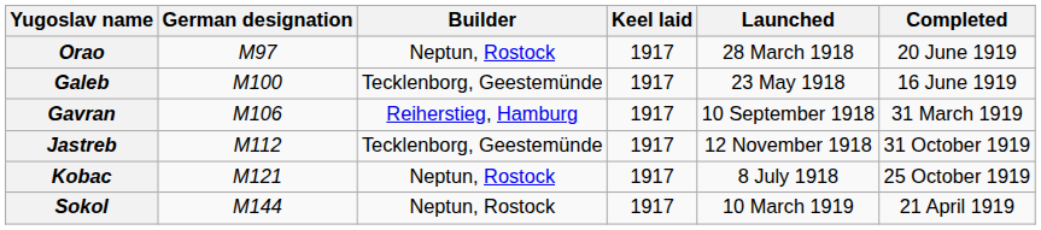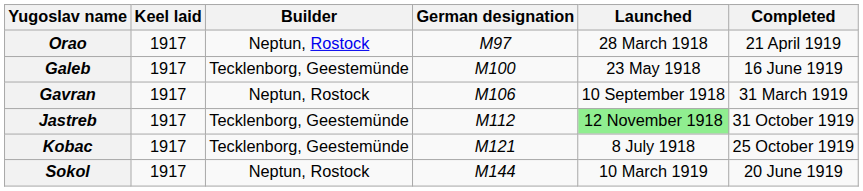 <table class="wikitable sortable plainrowheaders" style="text-align: center;">
 <tr>
 <th scope="col">Yugoslav name</th>
+<th scope="col">Keel laid</th>
+<th scope="col">Builder</th>
 <th scope="col">German designation</th>
-<th scope="col">Builder</th>
-<th scope="col">Keel laid</th>
 <th scope="col">Launched</th>
 <th scope="col">Completed</th>
 </tr>
 <tr>
 <th scope="row"><em>Orao</em></th>
+<td>1917</td>
+<td>Neptun, <a href='#'>Rostock</a></td>
 <td><em>M97</em></td>
-<td>Neptun, <a href='#'>Rostock</a></td>
-<td>1917</td>
 <td>28 March 1918</td>
-<td>20 June 1919</td>
+<td>21 April 1919</td>
 </tr>
 <tr>
 <th scope="row"><em>Galeb</em></th>
+<td>1917</td>
+<td>Tecklenborg, Geestemünde</td>
 <td><em>M100</em></td>
-<td>Tecklenborg, Geestemünde</td>
-<td>1917</td>
 <td>23 May 1918</td>
 <td>16 June 1919</td>
 </tr>
 <tr>
 <th scope="row"><em>Gavran</em></th>
+<td>1917</td>
+<td>Neptun, Rostock</td>
 <td><em>M106</em></td>
-<td><a href='#'>Reiherstieg</a>, <a href='#'>Hamburg</a></td>
-<td>1917</td>
 <td>10 September 1918</td>
 <td>31 March 1919</td>
 </tr>
 <tr>
 <th scope="row"><em>Jastreb</em></th>
+<td>1917</td>
+<td>Tecklenborg, Geestemünde</td>
 <td><em>M112</em></td>
-<td>Tecklenborg, Geestemünde</td>
-<td>1917</td>
-<td>12 November 1918</td>
+<td style="background: lightgreen;">12 November 1918</td>
 <td>31 October 1919</td>
 </tr>
 <tr>
 <th scope="row"><em>Kobac</em></th>
+<td>1917</td>
+<td>Tecklenborg, Geestemünde</td>
 <td><em>M121</em></td>
-<td>Neptun, <a href='#'>Rostock</a></td>
-<td>1917</td>
 <td>8 July 1918</td>
 <td>25 October 1919</td>
 </tr>
 <tr>
 <th scope="row"><em>Sokol</em></th>
+<td>1917</td>
+<td>Neptun, Rostock</td>
 <td><em>M144</em></td>
-<td>Neptun, Rostock</td>
-<td>1917</td>
 <td>10 March 1919</td>
-<td>21 April 1919</td>
+<td>20 June 1919</td>
 </tr>
 </table>
